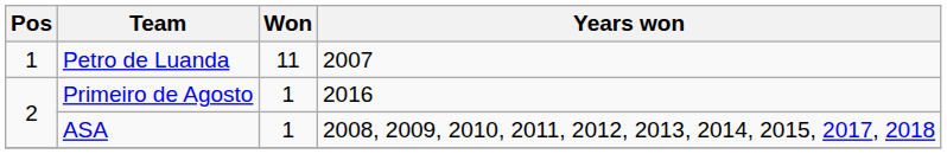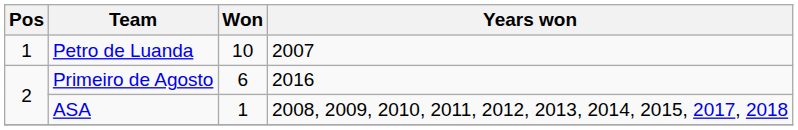 <table class="wikitable" style="font-size:90%;">
 <tr>
 <th>Pos</th>
 <th>Team</th>
 <th>Won</th>
 <th>Years won</th>
 </tr>
 <tr>
 <td align=center>1</td>
 <td><a href='#'>Petro de Luanda</a></td>
-<td align=center>11</td>
+<td align=center>10</td>
 <td>2007</td>
 </tr>
 <tr>
 <td align=center rowspan=2>2</td>
 <td><a href='#'>Primeiro de Agosto</a></td>
-<td align=center>1</td>
+<td align=center>6</td>
 <td>2016</td>
 </tr>
 <tr>
 <td><a href='#'>ASA</a></td>
 <td align=center>1</td>
 <td>2008, 2009, 2010, 2011, 2012, 2013, 2014, 2015, <a href='#'>2017</a>, <a href='#'>2018</a></td>
 </tr>
 <tr>
 </tr>
 </table>
